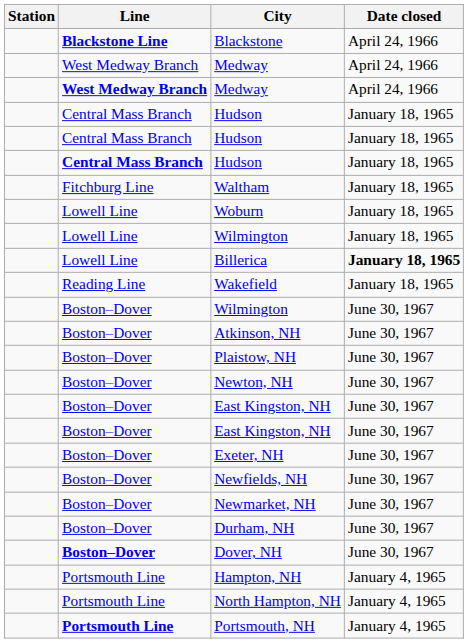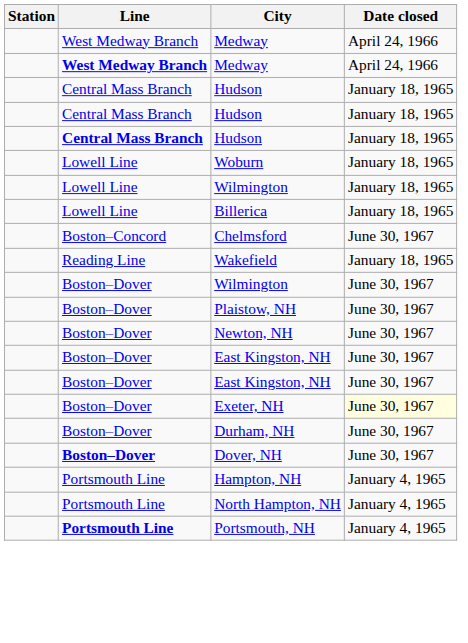 <table class="wikitable sortable">
 <tr>
 <th>Station</th>
 <th>Line</th>
 <th>City</th>
 <th data-sort-type=date>Date closed</th>
-</tr>
-<tr>
-<td></td>
-<td><strong><a href='#'>Blackstone Line</a></strong></td>
-<td><a href='#'>Blackstone</a></td>
-<td>April 24, 1966</td>
 </tr>
 <tr>
 <td></td>
 <td><a href='#'>West Medway Branch</a></td>
 <td><a href='#'>Medway</a></td>
 <td>April 24, 1966</td>
 </tr>
 <tr>
 <td></td>
 <td><strong><a href='#'>West Medway Branch</a></strong></td>
 <td><a href='#'>Medway</a></td>
 <td>April 24, 1966</td>
 </tr>
 <tr>
 <td></td>
 <td><a href='#'>Central Mass Branch</a></td>
 <td><a href='#'>Hudson</a></td>
 <td>January 18, 1965</td>
 </tr>
 <tr>
 <td></td>
 <td><a href='#'>Central Mass Branch</a></td>
 <td><a href='#'>Hudson</a></td>
 <td>January 18, 1965</td>
 </tr>
 <tr>
 <td></td>
 <td><strong><a href='#'>Central Mass Branch</a></strong></td>
 <td><a href='#'>Hudson</a></td>
 <td>January 18, 1965</td>
 </tr>
 <tr>
 <td></td>
-<td><a href='#'>Fitchburg Line</a></td>
-<td><a href='#'>Waltham</a></td>
-<td>January 18, 1965</td>
-</tr>
-<tr>
-<td></td>
 <td><a href='#'>Lowell Line</a></td>
 <td><a href='#'>Woburn</a></td>
 <td>January 18, 1965</td>
 </tr>
 <tr>
 <td></td>
 <td><a href='#'>Lowell Line</a></td>
 <td><a href='#'>Wilmington</a></td>
 <td>January 18, 1965</td>
 </tr>
 <tr>
 <td></td>
 <td><a href='#'>Lowell Line</a></td>
 <td><a href='#'>Billerica</a></td>
-<td><strong>January 18, 1965</strong></td>
+<td>January 18, 1965</td>
+</tr>
+<tr>
+<td></td>
+<td><a href='#'>Boston–Concord</a></td>
+<td><a href='#'>Chelmsford</a></td>
+<td>June 30, 1967</td>
 </tr>
 <tr>
 <td></td>
 <td><a href='#'>Reading Line</a></td>
 <td><a href='#'>Wakefield</a></td>
 <td>January 18, 1965</td>
 </tr>
 <tr>
 <td></td>
 <td><a href='#'>Boston–Dover</a></td>
 <td><a href='#'>Wilmington</a></td>
-<td>June 30, 1967</td>
-</tr>
-<tr>
-<td></td>
-<td><a href='#'>Boston–Dover</a></td>
-<td><a href='#'>Atkinson, NH</a></td>
 <td>June 30, 1967</td>
 </tr>
 <tr>
 <td></td>
 <td><a href='#'>Boston–Dover</a></td>
 <td><a href='#'>Plaistow, NH</a></td>
 <td>June 30, 1967</td>
 </tr>
 <tr>
 <td></td>
 <td><a href='#'>Boston–Dover</a></td>
 <td><a href='#'>Newton, NH</a></td>
 <td>June 30, 1967</td>
 </tr>
 <tr>
 <td></td>
 <td><a href='#'>Boston–Dover</a></td>
 <td><a href='#'>East Kingston, NH</a></td>
 <td>June 30, 1967</td>
 </tr>
 <tr>
 <td></td>
 <td><a href='#'>Boston–Dover</a></td>
 <td><a href='#'>East Kingston, NH</a></td>
 <td>June 30, 1967</td>
 </tr>
 <tr>
 <td></td>
 <td><a href='#'>Boston–Dover</a></td>
 <td><a href='#'>Exeter, NH</a></td>
-<td>June 30, 1967</td>
-</tr>
-<tr>
-<td></td>
-<td><a href='#'>Boston–Dover</a></td>
-<td><a href='#'>Newfields, NH</a></td>
-<td>June 30, 1967</td>
-</tr>
-<tr>
-<td></td>
-<td><a href='#'>Boston–Dover</a></td>
-<td><a href='#'>Newmarket, NH</a></td>
-<td>June 30, 1967</td>
+<td style="background: lightyellow;">June 30, 1967</td>
 </tr>
 <tr>
 <td></td>
 <td><a href='#'>Boston–Dover</a></td>
 <td><a href='#'>Durham, NH</a></td>
 <td>June 30, 1967</td>
 </tr>
 <tr>
 <td></td>
 <td><strong><a href='#'>Boston–Dover</a></strong></td>
 <td><a href='#'>Dover, NH</a></td>
 <td>June 30, 1967</td>
 </tr>
 <tr>
 <td></td>
 <td><a href='#'>Portsmouth Line</a></td>
 <td><a href='#'>Hampton, NH</a></td>
 <td>January 4, 1965</td>
 </tr>
 <tr>
 <td></td>
 <td><a href='#'>Portsmouth Line</a></td>
 <td><a href='#'>North Hampton, NH</a></td>
 <td>January 4, 1965</td>
 </tr>
 <tr>
 <td></td>
 <td><strong><a href='#'>Portsmouth Line</a></strong></td>
 <td><a href='#'>Portsmouth, NH</a></td>
 <td>January 4, 1965</td>
 </tr>
 </table>
